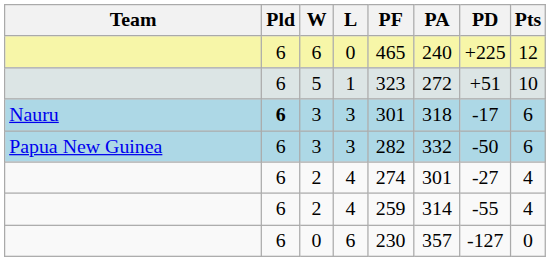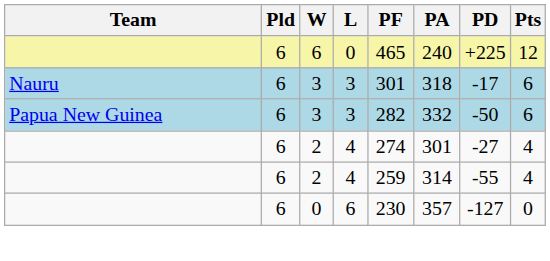 <table class="wikitable" style="text-align:center;">
 <tr>
 <th width=200>Team</th>
 <th width=20>Pld</th>
 <th width=20>W</th>
 <th width=20>L</th>
 <th width=30>PF</th>
 <th width=30>PA</th>
 <th width=30>PD</th>
 <th width=20>Pts</th>
 </tr>
 <tr bgcolor=#f7f6a8>
 <td align=left></td>
 <td>6</td>
 <td>6</td>
 <td>0</td>
 <td>465</td>
 <td>240</td>
 <td>+225</td>
 <td>12</td>
 </tr>
-<tr bgcolor=#dce5e5>
-<td align=left></td>
-<td>6</td>
-<td>5</td>
-<td>1</td>
-<td>323</td>
-<td>272</td>
-<td>+51</td>
-<td>10</td>
-</tr>
 <tr bgcolor=lightblue>
 <td align=left> <a href='#'>Nauru</a></td>
-<td><strong>6</strong></td>
+<td>6</td>
 <td>3</td>
 <td>3</td>
 <td>301</td>
 <td>318</td>
 <td>-17</td>
 <td>6</td>
 </tr>
 <tr bgcolor=lightblue>
 <td align=left> <a href='#'>Papua New Guinea</a></td>
 <td>6</td>
 <td>3</td>
 <td>3</td>
 <td>282</td>
 <td>332</td>
 <td>-50</td>
 <td>6</td>
 </tr>
 <tr>
 <td align=left></td>
 <td>6</td>
 <td>2</td>
 <td>4</td>
 <td>274</td>
 <td>301</td>
 <td>-27</td>
 <td>4</td>
 </tr>
 <tr>
 <td align=left></td>
 <td>6</td>
 <td>2</td>
 <td>4</td>
 <td>259</td>
 <td>314</td>
 <td>-55</td>
 <td>4</td>
 </tr>
 <tr>
 <td align=left></td>
 <td>6</td>
 <td>0</td>
 <td>6</td>
 <td>230</td>
 <td>357</td>
 <td>-127</td>
 <td>0</td>
 </tr>
 </table>
